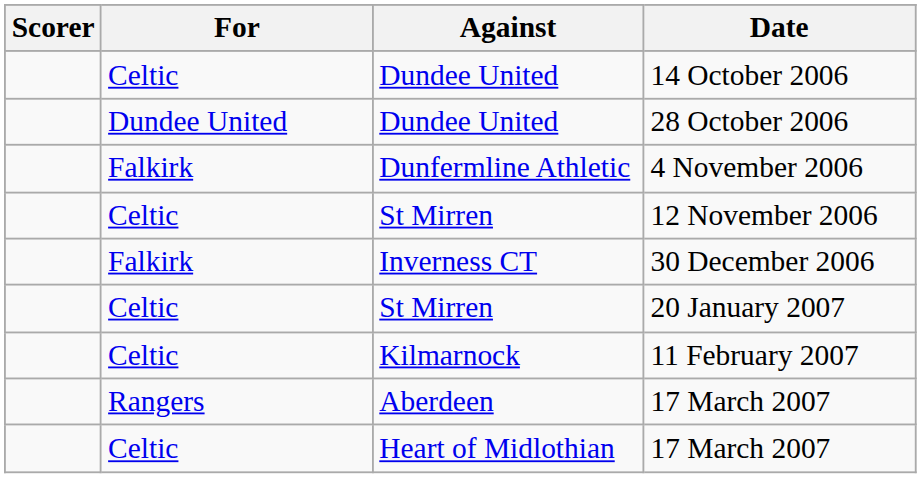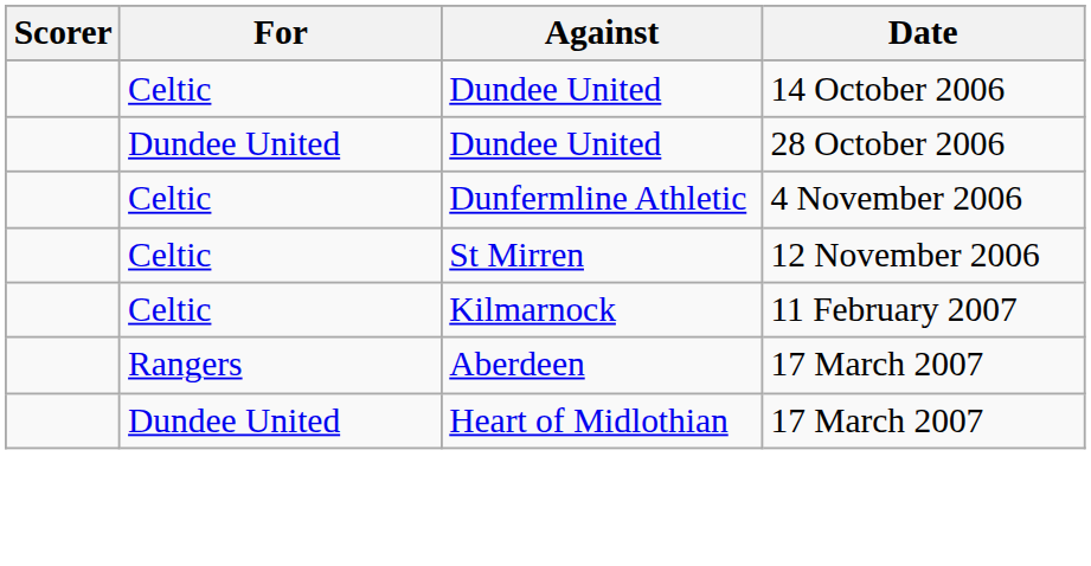 <table class="wikitable">
 <tr>
 <th>Scorer</th>
 <th width=140>For</th>
 <th width=140>Against</th>
 <th width=140>Date</th>
 </tr>
 <tr>
 <td> </td>
 <td><a href='#'>Celtic</a></td>
 <td><a href='#'>Dundee United</a></td>
 <td>14 October 2006</td>
 </tr>
 <tr>
 <td> </td>
 <td><a href='#'>Dundee United</a></td>
 <td><a href='#'>Dundee United</a></td>
 <td>28 October 2006</td>
 </tr>
 <tr>
 <td> </td>
-<td><a href='#'>Falkirk</a></td>
+<td><a href='#'>Celtic</a></td>
 <td><a href='#'>Dunfermline Athletic</a></td>
 <td>4 November 2006</td>
 </tr>
 <tr>
 <td> </td>
 <td><a href='#'>Celtic</a></td>
 <td><a href='#'>St Mirren</a></td>
 <td>12 November 2006</td>
-</tr>
-<tr>
-<td> </td>
-<td><a href='#'>Falkirk</a></td>
-<td><a href='#'>Inverness CT</a></td>
-<td>30 December 2006</td>
-</tr>
-<tr>
-<td> </td>
-<td><a href='#'>Celtic</a></td>
-<td><a href='#'>St Mirren</a></td>
-<td>20 January 2007</td>
 </tr>
 <tr>
 <td> </td>
 <td><a href='#'>Celtic</a></td>
 <td><a href='#'>Kilmarnock</a></td>
 <td>11 February 2007</td>
 </tr>
 <tr>
 <td> </td>
 <td><a href='#'>Rangers</a></td>
 <td><a href='#'>Aberdeen</a></td>
 <td>17 March 2007</td>
 </tr>
 <tr>
 <td> </td>
-<td><a href='#'>Celtic</a></td>
+<td><a href='#'>Dundee United</a></td>
 <td><a href='#'>Heart of Midlothian</a></td>
 <td>17 March 2007</td>
 </tr>
 </table>
